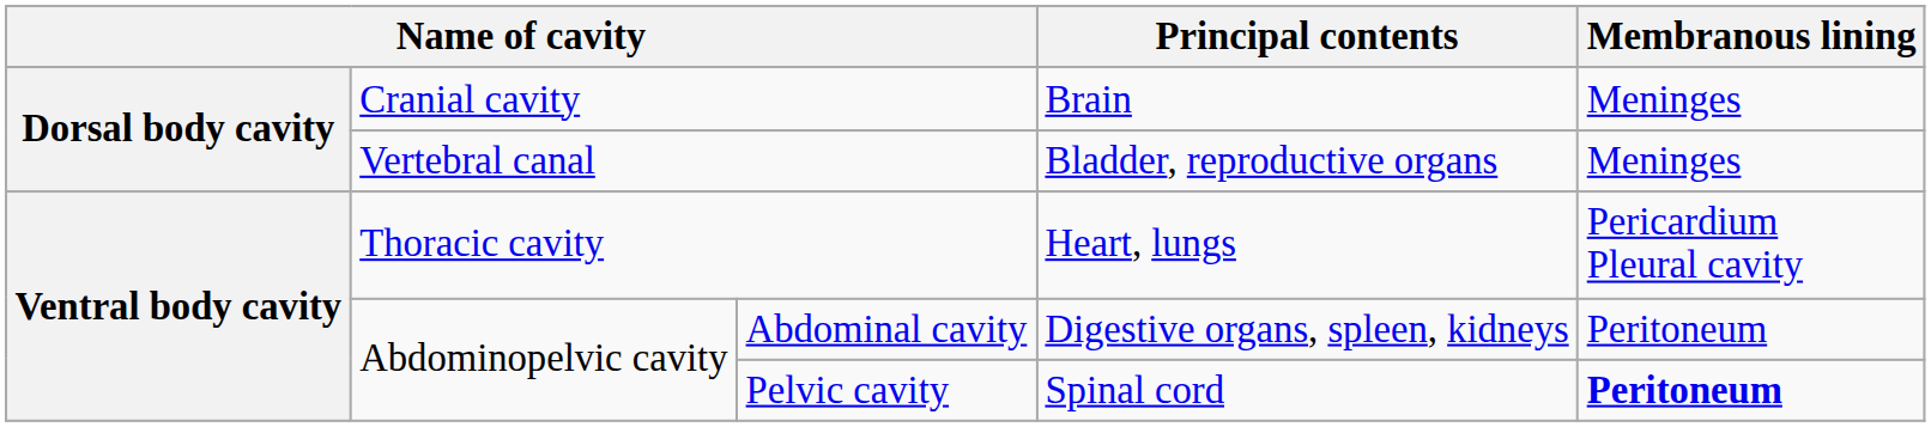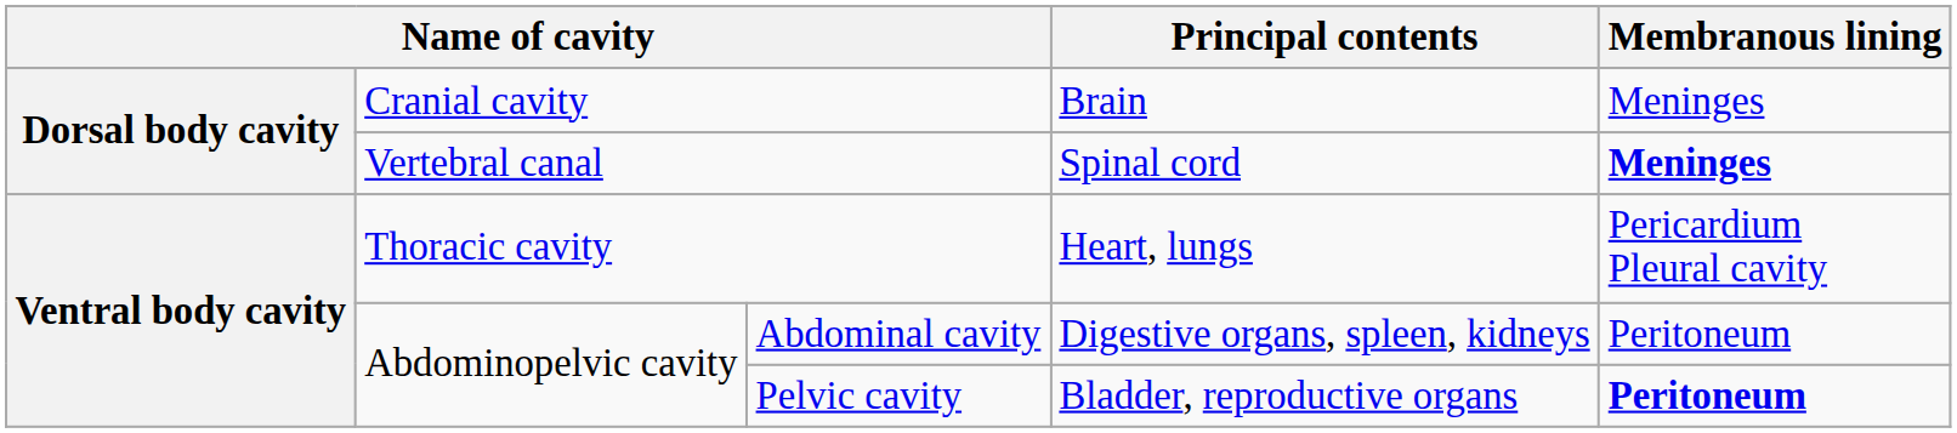 <table class="wikitable">
 <tr>
 <th colspan="3">Name of cavity</th>
 <th>Principal contents</th>
 <th>Membranous lining</th>
 </tr>
 <tr>
 <th rowspan="2">Dorsal body cavity</th>
 <td colspan="2"><a href='#'>Cranial cavity</a></td>
 <td><a href='#'>Brain</a></td>
 <td><a href='#'>Meninges</a></td>
 </tr>
 <tr>
 <td colspan="2"><a href='#'>Vertebral canal</a></td>
-<td><a href='#'>Bladder</a>, <a href='#'>reproductive organs</a></td>
-<td><a href='#'>Meninges</a></td>
+<td><a href='#'>Spinal cord</a></td>
+<td><strong><a href='#'>Meninges</a></strong></td>
 </tr>
 <tr>
 <th rowspan="3">Ventral body cavity</th>
 <td colspan="2"><a href='#'>Thoracic cavity</a></td>
 <td><a href='#'>Heart</a>, <a href='#'>lungs</a></td>
 <td><a href='#'>Pericardium</a><br><a href='#'>Pleural cavity</a></td>
 </tr>
 <tr>
 <td rowspan="2">Abdominopelvic cavity</td>
 <td><a href='#'>Abdominal cavity</a></td>
 <td><a href='#'>Digestive organs</a>, <a href='#'>spleen</a>, <a href='#'>kidneys</a></td>
 <td><a href='#'>Peritoneum</a></td>
 </tr>
 <tr>
 <td><a href='#'>Pelvic cavity</a></td>
-<td><a href='#'>Spinal cord</a></td>
+<td><a href='#'>Bladder</a>, <a href='#'>reproductive organs</a></td>
 <td><strong><a href='#'>Peritoneum</a></strong></td>
 </tr>
 </table>
